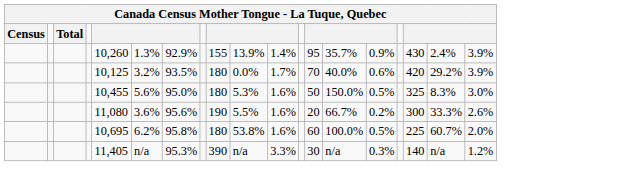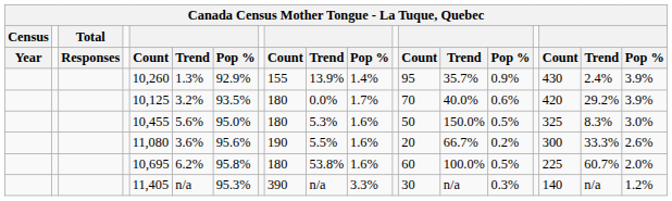 <table class="wikitable">
 <tr>
 <th colspan="19">Canada Census Mother Tongue - La Tuque, Quebec</th>
 </tr>
 <tr>
 <th>Census</th>
 <td></td>
 <th>Total</th>
 <td colspan="1"></td>
 <th colspan="3"></th>
 <td colspan="1"></td>
 <th colspan="3"></th>
 <td colspan="1"></td>
 <th colspan="3"></th>
 <td colspan="1"></td>
 <th colspan="3"></th>
+</tr>
+<tr>
+<th>Year</th>
+<td></td>
+<th>Responses</th>
+<td></td>
+<th>Count</th>
+<th>Trend</th>
+<th>Pop %</th>
+<td></td>
+<th>Count</th>
+<th>Trend</th>
+<th>Pop %</th>
+<td></td>
+<th>Count</th>
+<th>Trend</th>
+<th>Pop %</th>
+<td></td>
+<th>Count</th>
+<th>Trend</th>
+<th>Pop %</th>
 </tr>
 <tr>
 <td></td>
 <td></td>
 <td></td>
 <td></td>
 <td>10,260</td>
 <td> 1.3%</td>
 <td>92.9%</td>
 <td></td>
 <td>155</td>
 <td> 13.9%</td>
 <td>1.4%</td>
 <td></td>
 <td>95</td>
 <td> 35.7%</td>
 <td>0.9%</td>
 <td></td>
 <td>430</td>
 <td> 2.4%</td>
 <td>3.9%</td>
 </tr>
 <tr>
 <td></td>
 <td></td>
 <td></td>
 <td></td>
 <td>10,125</td>
 <td> 3.2%</td>
 <td>93.5%</td>
 <td></td>
 <td>180</td>
 <td> 0.0%</td>
 <td>1.7%</td>
 <td></td>
 <td>70</td>
 <td> 40.0%</td>
 <td>0.6%</td>
 <td></td>
 <td>420</td>
 <td> 29.2%</td>
 <td>3.9%</td>
 </tr>
 <tr>
 <td></td>
 <td></td>
 <td></td>
 <td></td>
 <td>10,455</td>
 <td> 5.6%</td>
 <td>95.0%</td>
 <td></td>
 <td>180</td>
 <td> 5.3%</td>
 <td>1.6%</td>
 <td></td>
 <td>50</td>
 <td> 150.0%</td>
 <td>0.5%</td>
 <td></td>
 <td>325</td>
 <td> 8.3%</td>
 <td>3.0%</td>
 </tr>
 <tr>
 <td></td>
 <td></td>
 <td></td>
 <td></td>
 <td>11,080</td>
 <td> 3.6%</td>
 <td>95.6%</td>
 <td></td>
 <td>190</td>
 <td> 5.5%</td>
 <td>1.6%</td>
 <td></td>
 <td>20</td>
 <td> 66.7%</td>
 <td>0.2%</td>
 <td></td>
 <td>300</td>
 <td> 33.3%</td>
 <td>2.6%</td>
 </tr>
 <tr>
 <td></td>
 <td></td>
 <td></td>
 <td></td>
 <td>10,695</td>
 <td> 6.2%</td>
 <td>95.8%</td>
 <td></td>
 <td>180</td>
 <td> 53.8%</td>
 <td>1.6%</td>
 <td></td>
 <td>60</td>
 <td> 100.0%</td>
 <td>0.5%</td>
 <td></td>
 <td>225</td>
 <td> 60.7%</td>
 <td>2.0%</td>
 </tr>
 <tr>
 <td></td>
 <td></td>
 <td></td>
 <td></td>
 <td>11,405</td>
 <td>n/a</td>
 <td>95.3%</td>
 <td></td>
 <td>390</td>
 <td>n/a</td>
 <td>3.3%</td>
 <td></td>
 <td>30</td>
 <td>n/a</td>
 <td>0.3%</td>
 <td></td>
 <td>140</td>
 <td>n/a</td>
 <td>1.2%</td>
 </tr>
 </table>
